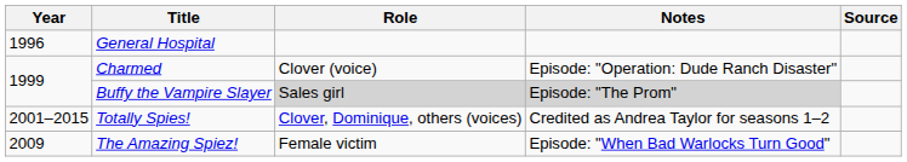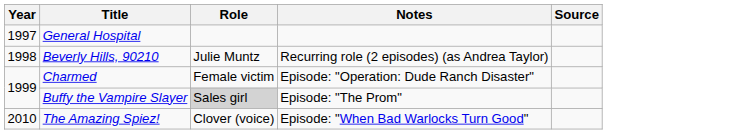 <table class="wikitable sortable plainrowheaders">
 <tr>
 <th>Year</th>
 <th>Title</th>
 <th>Role</th>
 <th class="unsortable">Notes</th>
 <th class="unsortable">Source</th>
 </tr>
 <tr>
-<td>1996</td>
+<td>1997</td>
 <td><em><a href='#'>General Hospital</a></em></td>
 <td></td>
 <td></td>
 <td></td>
 </tr>
 <tr>
+<td>1998</td>
+<td><em><a href='#'>Beverly Hills, 90210</a></em></td>
+<td>Julie Muntz</td>
+<td>Recurring role (2 episodes) (as Andrea Taylor)</td>
+<td></td>
+</tr>
+<tr>
 <td rowspan="2">1999</td>
 <td><em><a href='#'>Charmed</a></em></td>
-<td>Clover (voice)</td>
+<td>Female victim</td>
 <td>Episode: "Operation: Dude Ranch Disaster"</td>
 <td></td>
 </tr>
 <tr>
 <td><em><a href='#'>Buffy the Vampire Slayer</a></em></td>
 <td style="background: lightgrey;">Sales girl</td>
-<td style="background: lightgrey;">Episode: "The Prom"</td>
+<td>Episode: "The Prom"</td>
 <td></td>
 </tr>
 <tr>
-<td>2001–2015</td>
-<td><em><a href='#'>Totally Spies!</a></em></td>
-<td><a href='#'>Clover</a>, <a href='#'>Dominique</a>, others (voices)</td>
-<td>Credited as Andrea Taylor for seasons 1–2</td>
-<td></td>
-</tr>
-<tr>
-<td>2009</td>
+<td>2010</td>
 <td><em><a href='#'>The Amazing Spiez!</a></em></td>
-<td>Female victim</td>
+<td>Clover (voice)</td>
 <td>Episode: "<a href='#'>When Bad Warlocks Turn Good</a>"</td>
 <td></td>
 </tr>
 </table>
